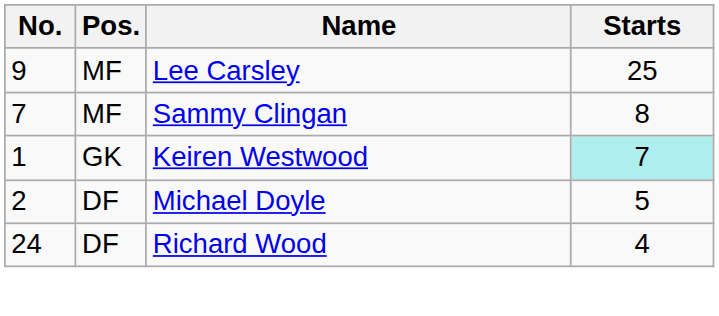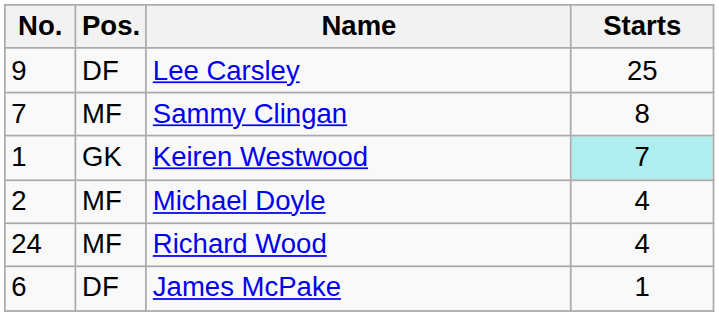 <table class="wikitable">
 <tr>
 <th width=10%>No.</th>
 <th width=10%>Pos.</th>
 <th width=60%>Name</th>
 <th width=20%>Starts</th>
 </tr>
 <tr>
 <td>9</td>
-<td>MF</td>
+<td>DF</td>
 <td> <a href='#'>Lee Carsley</a></td>
 <td style="text-align:center;">25</td>
 </tr>
 <tr>
 <td>7</td>
 <td>MF</td>
 <td> <a href='#'>Sammy Clingan</a></td>
 <td style="text-align:center;">8</td>
 </tr>
 <tr>
 <td>1</td>
 <td>GK</td>
 <td> <a href='#'>Keiren Westwood</a></td>
 <td style="background: paleturquoise; text-align:center;">7</td>
 </tr>
 <tr>
 <td>2</td>
-<td>DF</td>
+<td>MF</td>
 <td> <a href='#'>Michael Doyle</a></td>
-<td style="text-align:center;">5</td>
+<td style="text-align:center;">4</td>
 </tr>
 <tr>
 <td>24</td>
-<td>DF</td>
+<td>MF</td>
 <td> <a href='#'>Richard Wood</a></td>
 <td style="text-align:center;">4</td>
 </tr>
+<tr>
+<td>6</td>
+<td>DF</td>
+<td> <a href='#'>James McPake</a></td>
+<td style="text-align:center;">1</td>
+</tr>
 </table>
